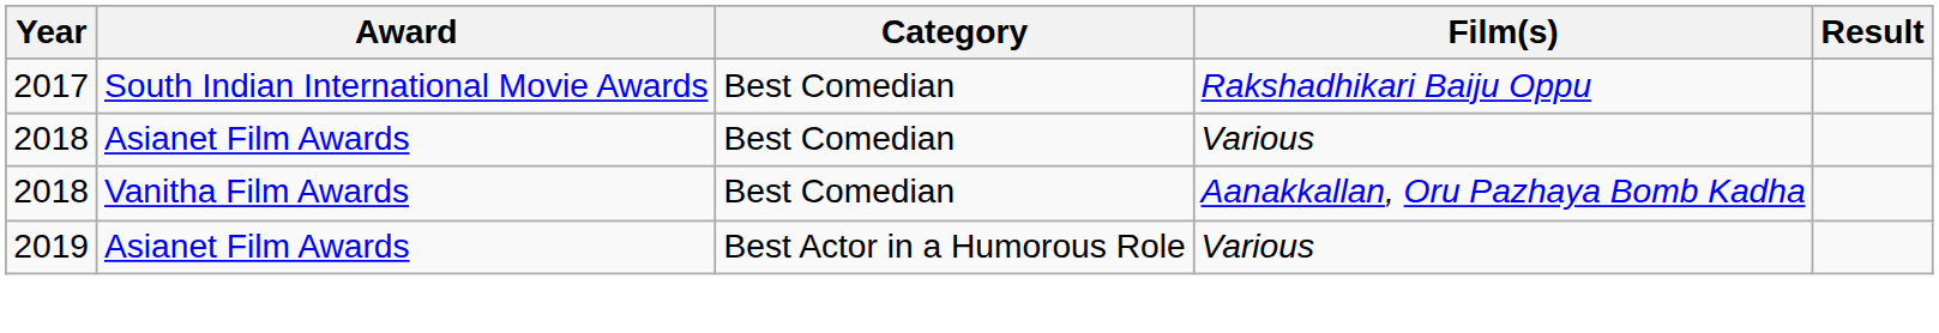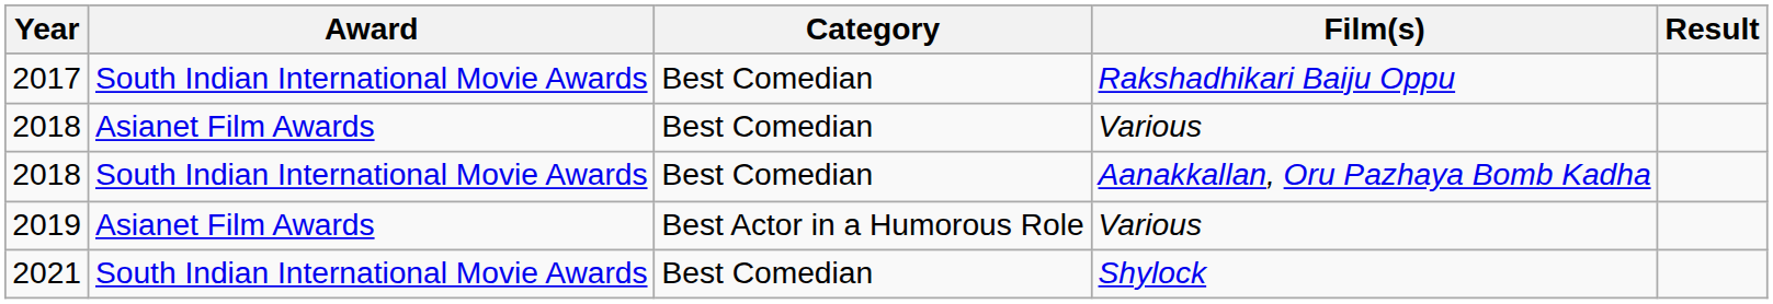 <table class="wikitable">
 <tr>
 <th>Year</th>
 <th>Award</th>
 <th>Category</th>
 <th>Film(s)</th>
 <th>Result</th>
 </tr>
 <tr>
 <td>2017</td>
 <td><a href='#'>South Indian International Movie Awards</a></td>
 <td>Best Comedian</td>
 <td><em><a href='#'>Rakshadhikari Baiju Oppu</a></em></td>
 <td></td>
 </tr>
 <tr>
 <td>2018</td>
 <td><a href='#'>Asianet Film Awards</a></td>
 <td>Best Comedian</td>
 <td><em>Various</em></td>
 <td> </td>
 </tr>
 <tr>
 <td>2018</td>
-<td><a href='#'>Vanitha Film Awards</a></td>
+<td><a href='#'>South Indian International Movie Awards</a></td>
 <td>Best Comedian</td>
 <td><em><a href='#'>Aanakkallan</a>, <a href='#'>Oru Pazhaya Bomb Kadha</a></em></td>
 <td></td>
 </tr>
 <tr>
 <td>2019</td>
 <td><a href='#'>Asianet Film Awards</a></td>
 <td>Best Actor in a Humorous Role</td>
 <td><em>Various</em></td>
 <td></td>
 </tr>
+<tr>
+<td>2021</td>
+<td><a href='#'>South Indian International Movie Awards</a></td>
+<td>Best Comedian</td>
+<td><em><a href='#'>Shylock</a></em></td>
+<td></td>
+</tr>
 </table>
